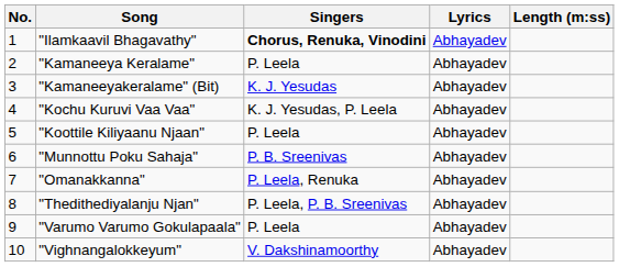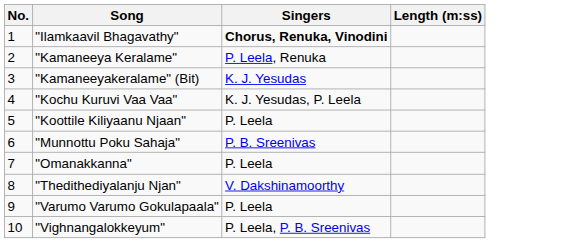 <table class="wikitable" style="font-size:95%;">
 <tr>
 <th>No.</th>
 <th>Song</th>
 <th>Singers</th>
-<th>Lyrics</th>
 <th>Length (m:ss)</th>
 </tr>
 <tr>
 <td>1</td>
 <td>"Ilamkaavil Bhagavathy"</td>
 <td><strong>Chorus, Renuka, Vinodini</strong></td>
-<td><a href='#'>Abhayadev</a></td>
 <td></td>
 </tr>
 <tr>
 <td>2</td>
 <td>"Kamaneeya Keralame"</td>
-<td>P. Leela</td>
-<td>Abhayadev</td>
+<td><a href='#'>P. Leela</a>, Renuka</td>
 <td></td>
 </tr>
 <tr>
 <td>3</td>
 <td>"Kamaneeyakeralame" (Bit)</td>
 <td><a href='#'>K. J. Yesudas</a></td>
-<td>Abhayadev</td>
 <td></td>
 </tr>
 <tr>
 <td>4</td>
 <td>"Kochu Kuruvi Vaa Vaa"</td>
 <td>K. J. Yesudas, P. Leela</td>
-<td>Abhayadev</td>
 <td></td>
 </tr>
 <tr>
 <td>5</td>
 <td>"Koottile Kiliyaanu Njaan"</td>
 <td>P. Leela</td>
-<td>Abhayadev</td>
 <td></td>
 </tr>
 <tr>
 <td>6</td>
 <td>"Munnottu Poku Sahaja"</td>
 <td><a href='#'>P. B. Sreenivas</a></td>
-<td>Abhayadev</td>
 <td></td>
 </tr>
 <tr>
 <td>7</td>
 <td>"Omanakkanna"</td>
-<td><a href='#'>P. Leela</a>, Renuka</td>
-<td>Abhayadev</td>
+<td>P. Leela</td>
 <td></td>
 </tr>
 <tr>
 <td>8</td>
 <td>"Thedithediyalanju Njan"</td>
-<td>P. Leela, <a href='#'>P. B. Sreenivas</a></td>
-<td>Abhayadev</td>
+<td><a href='#'>V. Dakshinamoorthy</a></td>
 <td></td>
 </tr>
 <tr>
 <td>9</td>
 <td>"Varumo Varumo Gokulapaala"</td>
 <td>P. Leela</td>
-<td>Abhayadev</td>
 <td></td>
 </tr>
 <tr>
 <td>10</td>
 <td>"Vighnangalokkeyum"</td>
-<td><a href='#'>V. Dakshinamoorthy</a></td>
-<td>Abhayadev</td>
+<td>P. Leela, <a href='#'>P. B. Sreenivas</a></td>
 <td></td>
 </tr>
 </table>
